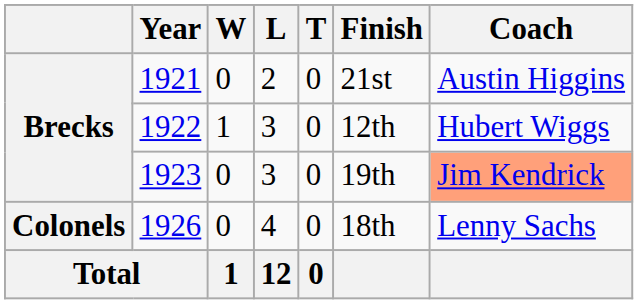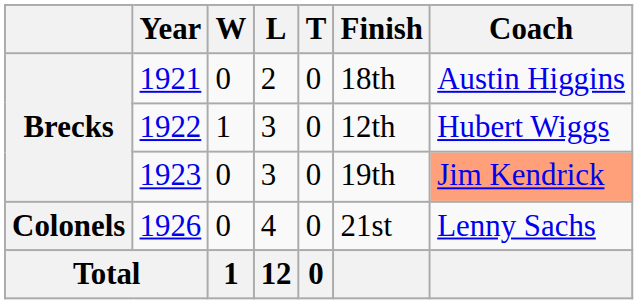 <table class="wikitable">
 <tr>
 <th></th>
 <th>Year</th>
 <th>W</th>
 <th>L</th>
 <th>T</th>
 <th>Finish</th>
 <th>Coach</th>
 </tr>
 <tr>
 <th rowspan="3">Brecks</th>
 <td><a href='#'>1921</a></td>
 <td>0</td>
 <td>2</td>
 <td>0</td>
-<td>21st</td>
+<td>18th</td>
 <td><a href='#'>Austin Higgins</a></td>
 </tr>
 <tr>
 <td><a href='#'>1922</a></td>
 <td>1</td>
 <td>3</td>
 <td>0</td>
 <td>12th</td>
 <td><a href='#'>Hubert Wiggs</a></td>
 </tr>
 <tr>
 <td><a href='#'>1923</a></td>
 <td>0</td>
 <td>3</td>
 <td>0</td>
 <td>19th</td>
 <td style="background: lightsalmon;"><a href='#'>Jim Kendrick</a></td>
 </tr>
 <tr>
 <th>Colonels</th>
 <td><a href='#'>1926</a></td>
 <td>0</td>
 <td>4</td>
 <td>0</td>
-<td>18th</td>
+<td>21st</td>
 <td><a href='#'>Lenny Sachs</a></td>
 </tr>
 <tr>
 <th colspan="2">Total</th>
 <th>1</th>
 <th>12</th>
 <th>0</th>
 <th></th>
 <th></th>
 </tr>
 </table>
